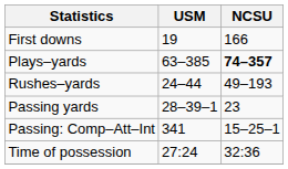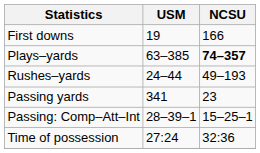 <table class="wikitable">
 <tr>
 <th>Statistics</th>
 <th>USM</th>
 <th>NCSU</th>
 </tr>
 <tr>
 <td>First downs</td>
 <td>19</td>
 <td>166</td>
 </tr>
 <tr>
 <td>Plays–yards</td>
 <td>63–385</td>
 <td><strong>74–357</strong></td>
 </tr>
 <tr>
 <td>Rushes–yards</td>
 <td>24–44</td>
 <td>49–193</td>
 </tr>
 <tr>
 <td>Passing yards</td>
-<td>28–39–1</td>
+<td>341</td>
 <td>23</td>
 </tr>
 <tr>
 <td>Passing: Comp–Att–Int</td>
-<td>341</td>
+<td>28–39–1</td>
 <td>15–25–1</td>
 </tr>
 <tr>
 <td>Time of possession</td>
 <td>27:24</td>
 <td>32:36</td>
 </tr>
 <tr>
 </tr>
 </table>
